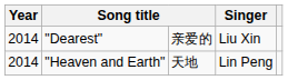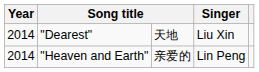 <table class="wikitable sortable">
 <tr>
 <th>Year</th>
 <th colspan=2>Song title</th>
 <th>Singer</th>
 <th class="unsortable"></th>
 </tr>
 <tr>
 <td>2014</td>
 <td>"Dearest"</td>
-<td>亲爱的</td>
+<td>天地</td>
 <td>Liu Xin</td>
 <td></td>
 </tr>
 <tr>
 <td>2014</td>
 <td>"Heaven and Earth"</td>
-<td>天地</td>
+<td>亲爱的</td>
 <td>Lin Peng</td>
 <td></td>
 </tr>
 </table>
